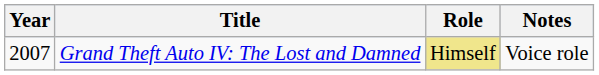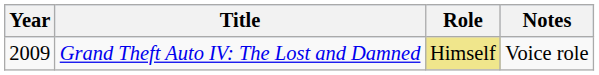 <table class="wikitable" style="margin:1em 0; ">
 <tr style="background:#b0c4de;">
 <th>Year</th>
 <th>Title</th>
 <th>Role</th>
 <th>Notes</th>
 </tr>
 <tr>
-<td>2007</td>
+<td>2009</td>
 <td><em><a href='#'>Grand Theft Auto IV: The Lost and Damned</a></em></td>
 <td style="background: khaki;">Himself</td>
 <td>Voice role</td>
 </tr>
 </table>
